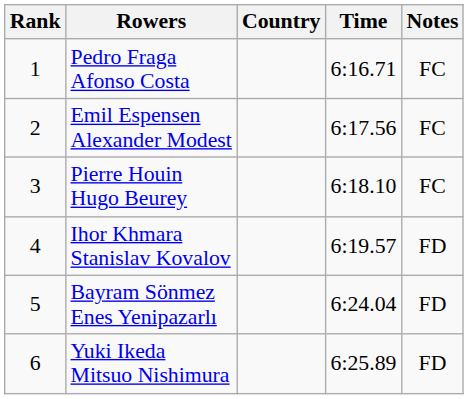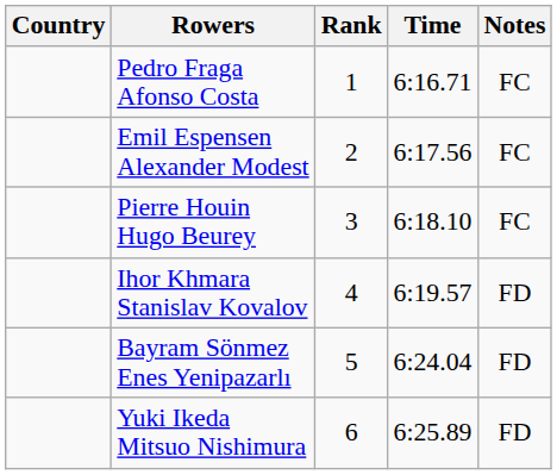 <table class="wikitable" style="text-align:center">
 <tr>
+<th>Country</th>
+<th>Rowers</th>
 <th>Rank</th>
-<th>Rowers</th>
-<th>Country</th>
 <th>Time</th>
 <th>Notes</th>
 </tr>
 <tr>
+<td align="left"></td>
+<td align="left"><a href='#'>Pedro Fraga</a><br><a href='#'>Afonso Costa</a></td>
 <td>1</td>
-<td align="left"><a href='#'>Pedro Fraga</a><br><a href='#'>Afonso Costa</a></td>
-<td align="left"></td>
 <td>6:16.71</td>
 <td>FC</td>
 </tr>
 <tr>
+<td align="left"></td>
+<td align="left"><a href='#'>Emil Espensen</a><br><a href='#'>Alexander Modest</a></td>
 <td>2</td>
-<td align="left"><a href='#'>Emil Espensen</a><br><a href='#'>Alexander Modest</a></td>
-<td align="left"></td>
 <td>6:17.56</td>
 <td>FC</td>
 </tr>
 <tr>
+<td align="left"></td>
+<td align="left"><a href='#'>Pierre Houin</a><br><a href='#'>Hugo Beurey</a></td>
 <td>3</td>
-<td align="left"><a href='#'>Pierre Houin</a><br><a href='#'>Hugo Beurey</a></td>
-<td align="left"></td>
 <td>6:18.10</td>
 <td>FC</td>
 </tr>
 <tr>
+<td align="left"></td>
+<td align="left"><a href='#'>Ihor Khmara</a><br><a href='#'>Stanislav Kovalov</a></td>
 <td>4</td>
-<td align="left"><a href='#'>Ihor Khmara</a><br><a href='#'>Stanislav Kovalov</a></td>
-<td align="left"></td>
 <td>6:19.57</td>
 <td>FD</td>
 </tr>
 <tr>
+<td align="left"></td>
+<td align="left"><a href='#'>Bayram Sönmez</a><br><a href='#'>Enes Yenipazarlı</a></td>
 <td>5</td>
-<td align="left"><a href='#'>Bayram Sönmez</a><br><a href='#'>Enes Yenipazarlı</a></td>
-<td align="left"></td>
 <td>6:24.04</td>
 <td>FD</td>
 </tr>
 <tr>
+<td align="left"></td>
+<td align="left"><a href='#'>Yuki Ikeda</a><br><a href='#'>Mitsuo Nishimura</a></td>
 <td>6</td>
-<td align="left"><a href='#'>Yuki Ikeda</a><br><a href='#'>Mitsuo Nishimura</a></td>
-<td align="left"></td>
 <td>6:25.89</td>
 <td>FD</td>
 </tr>
 </table>
